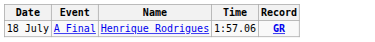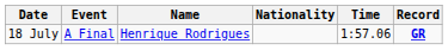 <table class="wikitable" style=text-align:center>
 <tr>
 <th>Date</th>
 <th>Event</th>
 <th>Name</th>
+<th>Nationality</th>
 <th>Time</th>
 <th>Record</th>
 </tr>
 <tr>
 <td>18 July</td>
 <td><a href='#'>A Final</a></td>
 <td align=left><a href='#'>Henrique Rodrigues</a></td>
+<td align=left></td>
 <td>1:57.06</td>
 <td><strong><a href='#'>GR</a></strong></td>
 </tr>
 </table>
